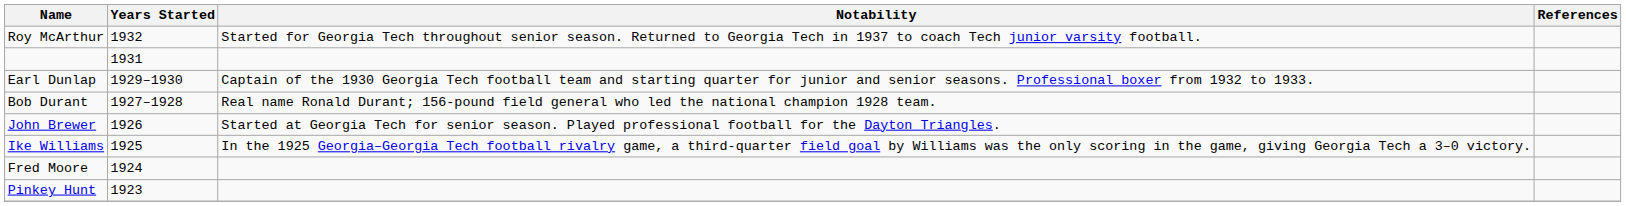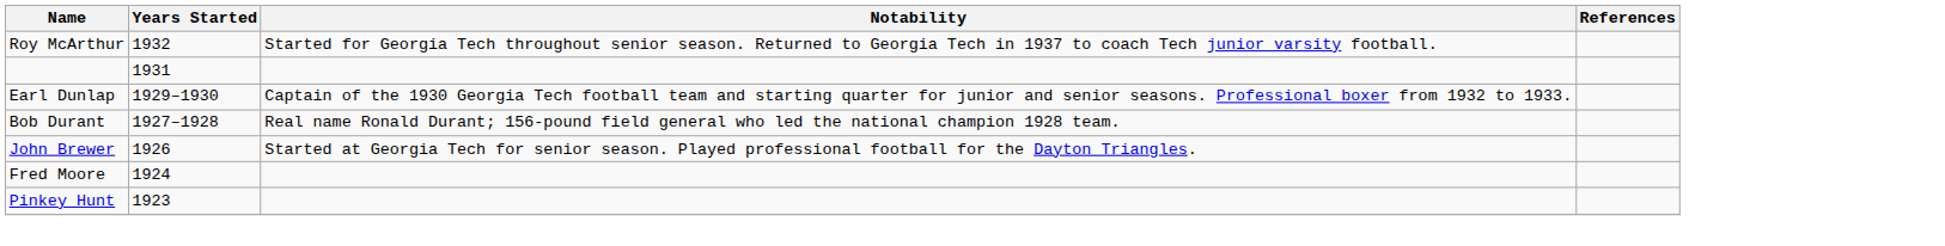 <table class="wikitable sortable" style="text-align:left;">
 <tr>
 <th>Name</th>
 <th>Years Started</th>
 <th>Notability</th>
 <th>References</th>
 </tr>
 <tr>
 <td>Roy McArthur</td>
 <td>1932</td>
 <td>Started for Georgia Tech throughout senior season.  Returned to Georgia Tech in 1937 to coach Tech <a href='#'>junior varsity</a> football.</td>
 <td></td>
 </tr>
 <tr>
 <td></td>
 <td>1931</td>
 <td></td>
 <td></td>
 </tr>
 <tr>
 <td>Earl Dunlap</td>
 <td>1929–1930</td>
 <td>Captain of the 1930 Georgia Tech football team and starting quarter for junior and senior seasons.  <a href='#'>Professional boxer</a> from 1932 to 1933.</td>
 <td></td>
 </tr>
 <tr>
 <td>Bob Durant</td>
 <td>1927–1928</td>
 <td>Real name Ronald Durant; 156-pound field general who led the national champion 1928 team.</td>
 <td></td>
 </tr>
 <tr>
 <td><a href='#'>John Brewer</a></td>
 <td>1926</td>
 <td>Started at Georgia Tech for senior season.  Played professional football for the <a href='#'>Dayton Triangles</a>.</td>
 <td></td>
 </tr>
 <tr>
-<td><a href='#'>Ike Williams</a></td>
-<td>1925</td>
-<td>In the 1925 <a href='#'>Georgia–Georgia Tech football rivalry</a> game, a third-quarter <a href='#'>field goal</a> by Williams was the only scoring in the game, giving Georgia Tech a 3–0 victory.</td>
-<td></td>
-</tr>
-<tr>
 <td>Fred Moore</td>
 <td>1924</td>
 <td></td>
 <td></td>
 </tr>
 <tr>
 <td><a href='#'>Pinkey Hunt</a></td>
 <td>1923</td>
 <td></td>
 <td></td>
 </tr>
 <tr>
 </tr>
 </table>
